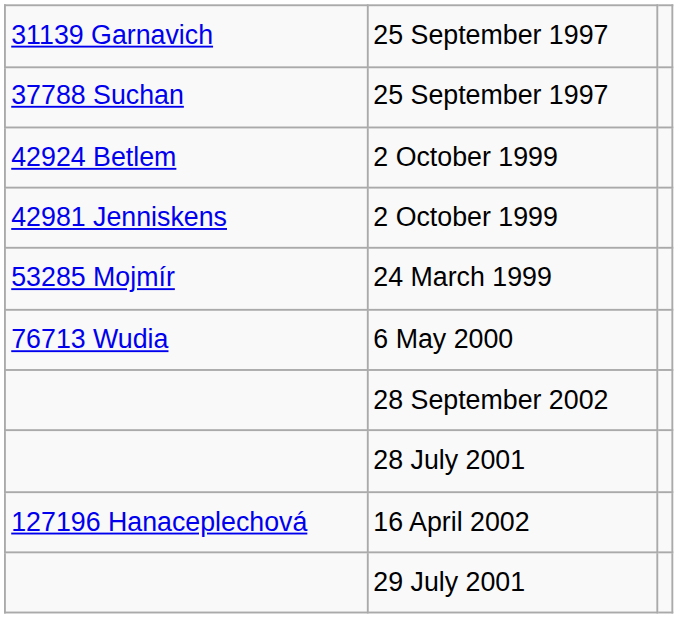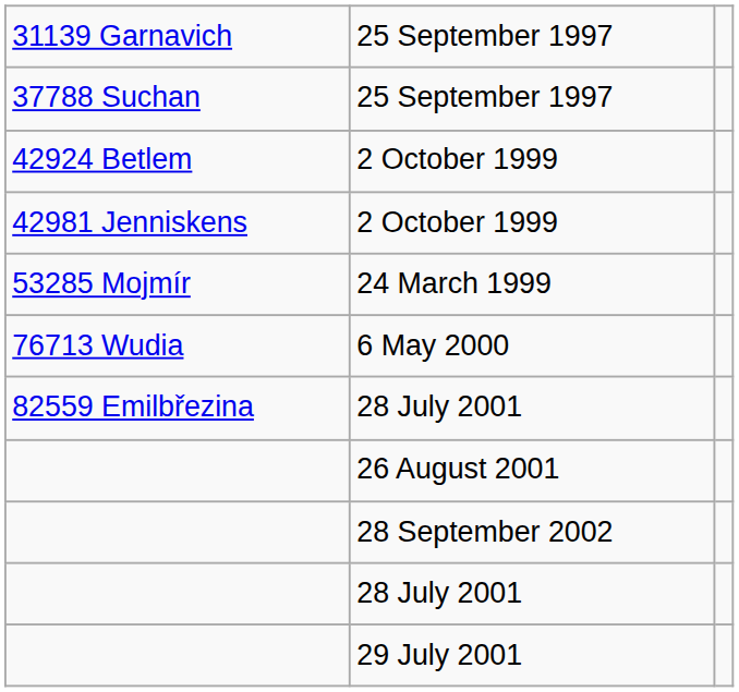 <table class="wikitable" style="font-size: 89%; float: left; width: 25em; margin-right: 1em; line-height: 1.65em !important; height: 324px;">
 <tr>
 <td><a href='#'>31139 Garnavich</a></td>
 <td>25 September 1997</td>
 <td></td>
 </tr>
 <tr>
 <td><a href='#'>37788 Suchan</a></td>
 <td>25 September 1997</td>
 <td></td>
 </tr>
 <tr>
 <td><a href='#'>42924 Betlem</a></td>
 <td>2 October 1999</td>
 <td></td>
 </tr>
 <tr>
 <td><a href='#'>42981 Jenniskens</a></td>
 <td>2 October 1999</td>
 <td></td>
 </tr>
 <tr>
 <td><a href='#'>53285 Mojmír</a></td>
 <td>24 March 1999</td>
 <td></td>
 </tr>
 <tr>
 <td><a href='#'>76713 Wudia</a></td>
 <td>6 May 2000</td>
 <td></td>
 </tr>
 <tr>
+<td><a href='#'>82559 Emilbřezina</a></td>
+<td>28 July 2001</td>
+<td></td>
+</tr>
+<tr>
+<td></td>
+<td>26 August 2001</td>
+<td></td>
+</tr>
+<tr>
 <td></td>
 <td>28 September 2002</td>
 <td></td>
 </tr>
 <tr>
 <td></td>
 <td>28 July 2001</td>
 <td></td>
 </tr>
 <tr>
-<td><a href='#'>127196 Hanaceplechová</a></td>
-<td>16 April 2002</td>
-<td></td>
-</tr>
-<tr>
 <td></td>
 <td>29 July 2001</td>
 <td></td>
 </tr>
 </table>
